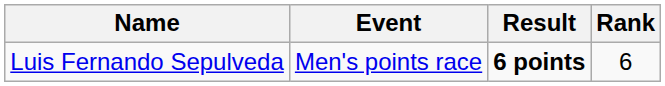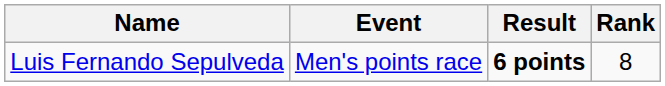 <table class="wikitable sortable">
 <tr>
 <th>Name</th>
 <th>Event</th>
 <th>Result</th>
 <th>Rank</th>
 </tr>
 <tr>
 <td><a href='#'>Luis Fernando Sepulveda</a></td>
 <td><a href='#'>Men's points race</a></td>
 <td><strong>6 points</strong></td>
-<td align=center>6</td>
+<td align=center>8</td>
 </tr>
 </table>
